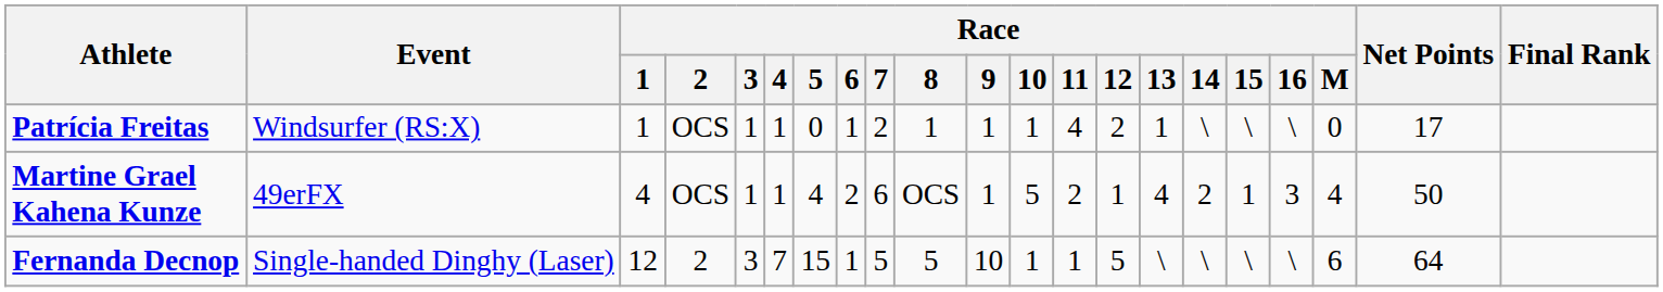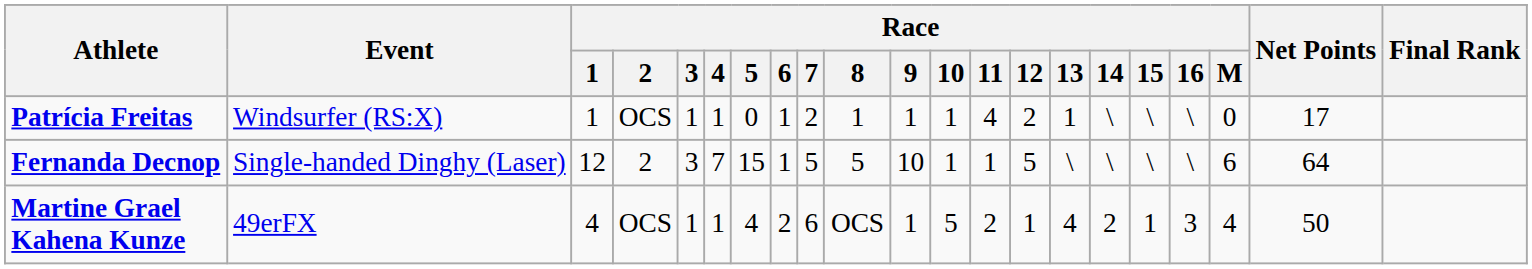 <table class="wikitable" style="font-size:90%">
 <tr>
 <th rowspan=2>Athlete</th>
 <th rowspan=2>Event</th>
 <th colspan=17>Race</th>
 <th rowspan=2>Net Points</th>
 <th rowspan=2>Final Rank</th>
 </tr>
 <tr>
 <th>1</th>
 <th>2</th>
 <th>3</th>
 <th>4</th>
 <th>5</th>
 <th>6</th>
 <th>7</th>
 <th>8</th>
 <th>9</th>
 <th>10</th>
 <th>11</th>
 <th>12</th>
 <th>13</th>
 <th>14</th>
 <th>15</th>
 <th>16</th>
 <th>M</th>
 </tr>
 <tr align=center>
 <td align=left><strong><a href='#'>Patrícia Freitas</a></strong></td>
 <td align=left><a href='#'>Windsurfer (RS:X)</a></td>
 <td>1</td>
 <td>OCS</td>
 <td>1</td>
 <td>1</td>
 <td>0</td>
 <td>1</td>
 <td>2</td>
 <td>1</td>
 <td>1</td>
 <td>1</td>
 <td>4</td>
 <td>2</td>
 <td>1</td>
 <td>\</td>
 <td>\</td>
 <td>\</td>
 <td>0</td>
 <td>17</td>
 <td></td>
 </tr>
 <tr align=center>
+<td align=left><strong><a href='#'>Fernanda Decnop</a></strong></td>
+<td align=left><a href='#'>Single-handed Dinghy (Laser)</a></td>
+<td>12</td>
+<td>2</td>
+<td>3</td>
+<td>7</td>
+<td>15</td>
+<td>1</td>
+<td>5</td>
+<td>5</td>
+<td>10</td>
+<td>1</td>
+<td>1</td>
+<td>5</td>
+<td>\</td>
+<td>\</td>
+<td>\</td>
+<td>\</td>
+<td>6</td>
+<td>64</td>
+<td></td>
+</tr>
+<tr align=center>
 <td align=left><strong><a href='#'>Martine Grael</a></strong><br><strong><a href='#'>Kahena Kunze</a></strong></td>
 <td align=left><a href='#'>49erFX</a></td>
 <td>4</td>
 <td>OCS</td>
 <td>1</td>
 <td>1</td>
 <td>4</td>
 <td>2</td>
 <td>6</td>
 <td>OCS</td>
 <td>1</td>
 <td>5</td>
 <td>2</td>
 <td>1</td>
 <td>4</td>
 <td>2</td>
 <td>1</td>
 <td>3</td>
 <td>4</td>
 <td>50</td>
 <td></td>
 </tr>
-<tr align=center>
-<td align=left><strong><a href='#'>Fernanda Decnop</a></strong></td>
-<td align=left><a href='#'>Single-handed Dinghy (Laser)</a></td>
-<td>12</td>
-<td>2</td>
-<td>3</td>
-<td>7</td>
-<td>15</td>
-<td>1</td>
-<td>5</td>
-<td>5</td>
-<td>10</td>
-<td>1</td>
-<td>1</td>
-<td>5</td>
-<td>\</td>
-<td>\</td>
-<td>\</td>
-<td>\</td>
-<td>6</td>
-<td>64</td>
-<td></td>
-</tr>
 </table>
